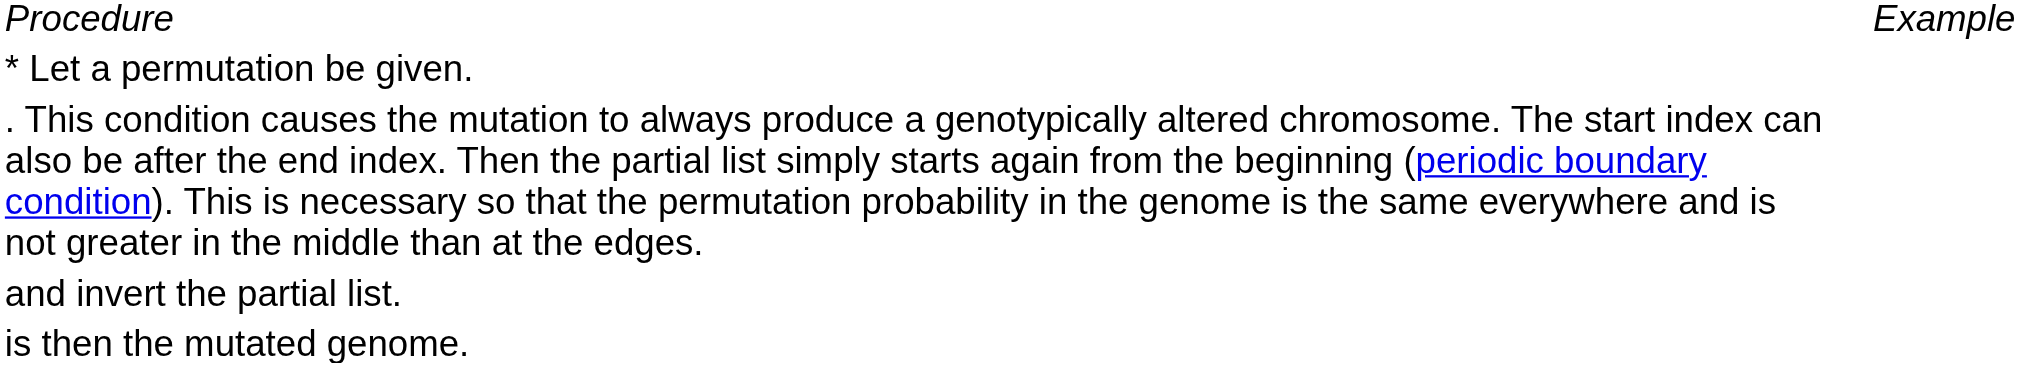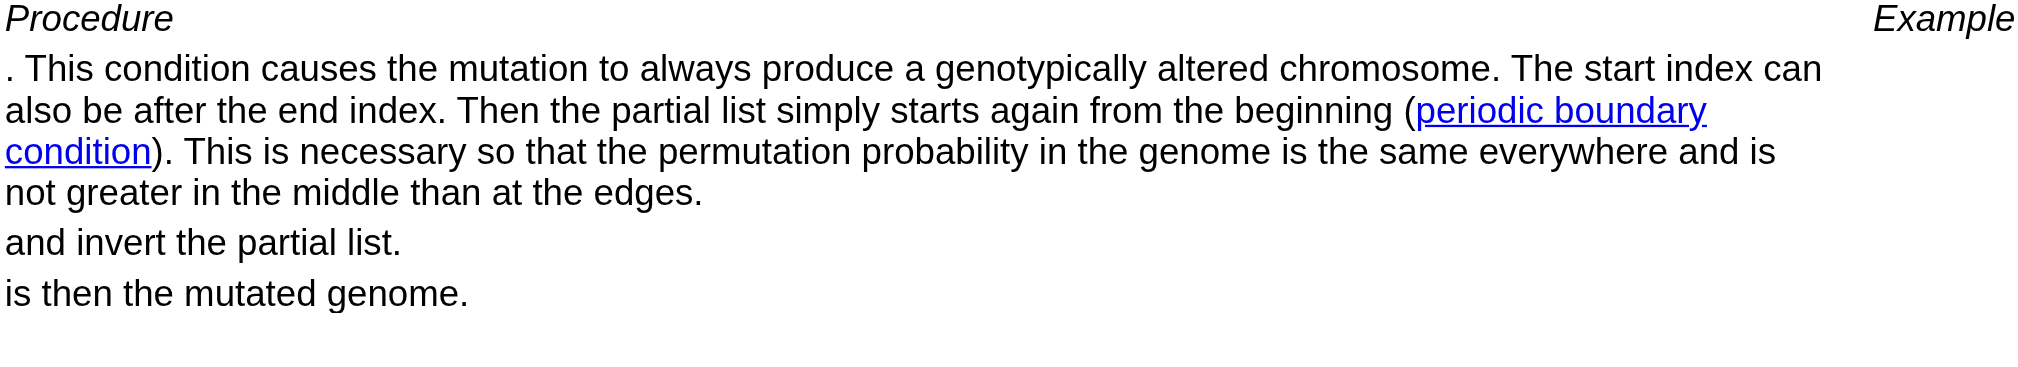 <table>
 <tr>
 <td><em>Procedure</em></td>
 <td>  </td>
 <td><em>Example</em></td>
-</tr>
-<tr>
-<td>* Let a permutation be given.</td>
-<td>  </td>
-<td></td>
 </tr>
 <tr>
 <td>. This condition causes the mutation to always produce a genotypically altered chromosome. The start index can also be after the end index.  Then the partial list simply starts again from the beginning (<a href='#'>periodic boundary condition</a>). This is necessary so that the permutation probability in the genome is the same everywhere and is not greater in the middle than at the edges.</td>
 <td>  </td>
 <td></td>
 </tr>
 <tr>
 <td> and invert the partial list.</td>
 <td>  </td>
 <td></td>
 </tr>
 <tr>
 <td> is then the mutated genome.</td>
 <td>  </td>
 <td></td>
 </tr>
 </table>
